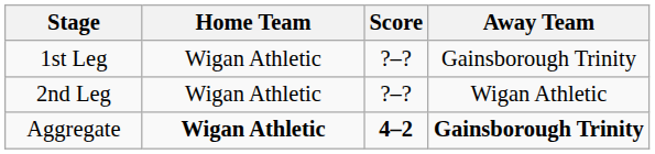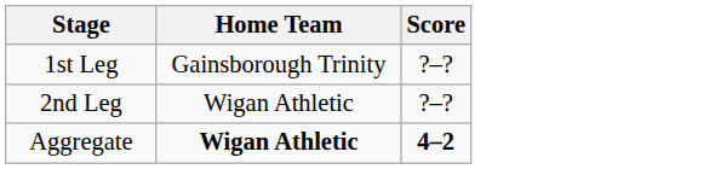 <table class="wikitable" style="text-align:center">
 <tr>
 <th width=90>Stage</th>
 <th width=150>Home Team</th>
 <th width=20>Score</th>
-<th width=150>Away Team</th>
 </tr>
 <tr>
 <td>1st Leg</td>
-<td>Wigan Athletic</td>
+<td>Gainsborough Trinity</td>
 <td>?–?</td>
-<td>Gainsborough Trinity</td>
 </tr>
 <tr>
 <td>2nd Leg</td>
 <td>Wigan Athletic</td>
 <td>?–?</td>
-<td>Wigan Athletic</td>
 </tr>
 <tr>
 <td>Aggregate</td>
 <td><strong>Wigan Athletic</strong></td>
 <td><strong>4–2</strong></td>
-<td><strong>Gainsborough Trinity</strong></td>
 </tr>
 </table>
